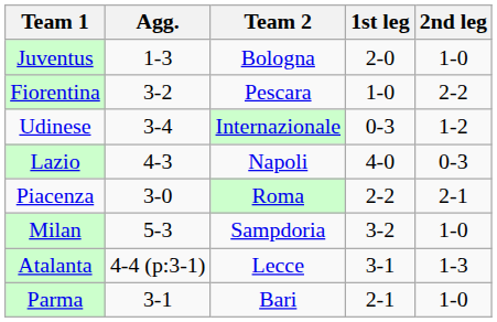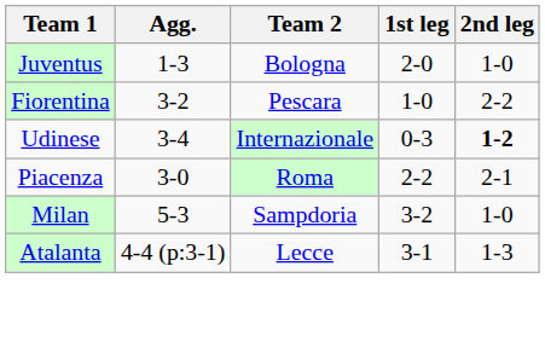 <table class="wikitable" style="text-align: center">
 <tr>
 <th>Team 1</th>
 <th>Agg.</th>
 <th>Team 2</th>
 <th>1st leg</th>
 <th>2nd leg</th>
 </tr>
 <tr>
 <td bgcolor="ccffcc"><a href='#'>Juventus</a></td>
 <td>1-3</td>
 <td><a href='#'>Bologna</a></td>
 <td>2-0</td>
 <td>1-0</td>
 </tr>
 <tr>
 <td bgcolor="ccffcc"><a href='#'>Fiorentina</a></td>
 <td>3-2</td>
 <td><a href='#'>Pescara</a></td>
 <td>1-0</td>
 <td>2-2</td>
 </tr>
 <tr>
 <td><a href='#'>Udinese</a></td>
 <td>3-4</td>
 <td bgcolor="ccffcc"><a href='#'>Internazionale</a></td>
 <td>0-3</td>
-<td>1-2</td>
-</tr>
-<tr>
-<td bgcolor="ccffcc"><a href='#'>Lazio</a></td>
-<td>4-3</td>
-<td><a href='#'>Napoli</a></td>
-<td>4-0</td>
-<td>0-3</td>
+<td><strong>1-2</strong></td>
 </tr>
 <tr>
 <td><a href='#'>Piacenza</a></td>
 <td>3-0</td>
 <td bgcolor="ccffcc"><a href='#'>Roma</a></td>
 <td>2-2</td>
 <td>2-1</td>
 </tr>
 <tr>
 <td bgcolor="ccffcc"><a href='#'>Milan</a></td>
 <td>5-3</td>
 <td><a href='#'>Sampdoria</a></td>
 <td>3-2</td>
 <td>1-0</td>
 </tr>
 <tr>
 <td bgcolor="ccffcc"><a href='#'>Atalanta</a></td>
 <td>4-4 (p:3-1)</td>
 <td><a href='#'>Lecce</a></td>
 <td>3-1</td>
 <td>1-3</td>
 </tr>
-<tr>
-<td bgcolor="ccffcc"><a href='#'>Parma</a></td>
-<td>3-1</td>
-<td><a href='#'>Bari</a></td>
-<td>2-1</td>
-<td>1-0</td>
-</tr>
 </table>
